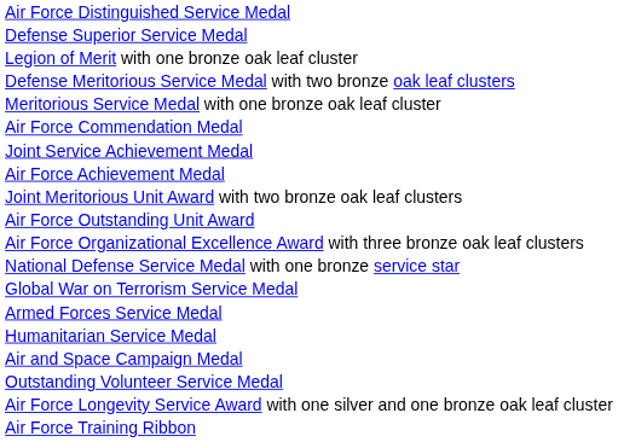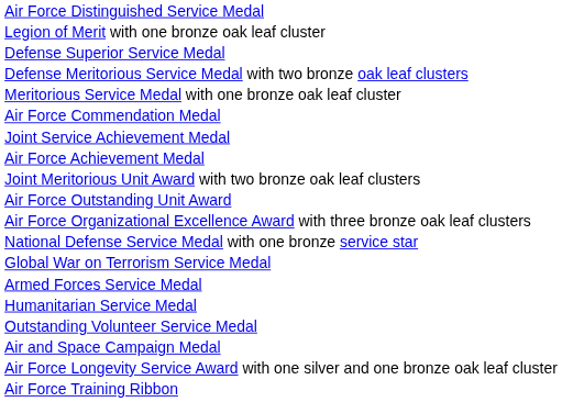 <table>
 <tr>
 <td></td>
 <td><a href='#'>Air Force Distinguished Service Medal</a></td>
 </tr>
 <tr>
 <td></td>
-<td><a href='#'>Defense Superior Service Medal</a></td>
+<td><a href='#'>Legion of Merit</a> with one bronze oak leaf cluster</td>
 </tr>
 <tr>
 <td></td>
-<td><a href='#'>Legion of Merit</a> with one bronze oak leaf cluster</td>
+<td><a href='#'>Defense Superior Service Medal</a></td>
 </tr>
 <tr>
 <td></td>
 <td><a href='#'>Defense Meritorious Service Medal</a> with two bronze <a href='#'>oak leaf clusters</a></td>
 </tr>
 <tr>
 <td></td>
 <td><a href='#'>Meritorious Service Medal</a> with one bronze oak leaf cluster</td>
 </tr>
 <tr>
 <td></td>
 <td><a href='#'>Air Force Commendation Medal</a></td>
 </tr>
 <tr>
 <td></td>
 <td><a href='#'>Joint Service Achievement Medal</a></td>
 </tr>
 <tr>
 <td></td>
 <td><a href='#'>Air Force Achievement Medal</a></td>
 </tr>
 <tr>
 <td></td>
 <td><a href='#'>Joint Meritorious Unit Award</a> with two bronze oak leaf clusters</td>
 </tr>
 <tr>
 <td></td>
 <td><a href='#'>Air Force Outstanding Unit Award</a></td>
 </tr>
 <tr>
 <td></td>
 <td><a href='#'>Air Force Organizational Excellence Award</a> with three bronze oak leaf clusters</td>
 </tr>
 <tr>
 <td></td>
 <td><a href='#'>National Defense Service Medal</a> with one bronze <a href='#'>service star</a></td>
 </tr>
 <tr>
 <td></td>
 <td><a href='#'>Global War on Terrorism Service Medal</a></td>
 </tr>
 <tr>
 <td></td>
 <td><a href='#'>Armed Forces Service Medal</a></td>
 </tr>
 <tr>
 <td></td>
 <td><a href='#'>Humanitarian Service Medal</a></td>
 </tr>
 <tr>
 <td></td>
-<td><a href='#'>Air and Space Campaign Medal</a></td>
+<td><a href='#'>Outstanding Volunteer Service Medal</a></td>
 </tr>
 <tr>
 <td></td>
-<td><a href='#'>Outstanding Volunteer Service Medal</a></td>
+<td><a href='#'>Air and Space Campaign Medal</a></td>
 </tr>
 <tr>
 <td></td>
 <td><a href='#'>Air Force Longevity Service Award</a> with one silver and one bronze oak leaf cluster</td>
 </tr>
 <tr>
 <td></td>
 <td><a href='#'>Air Force Training Ribbon</a></td>
 </tr>
 </table>
